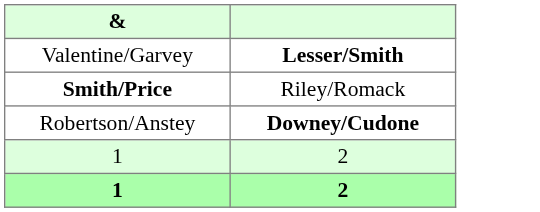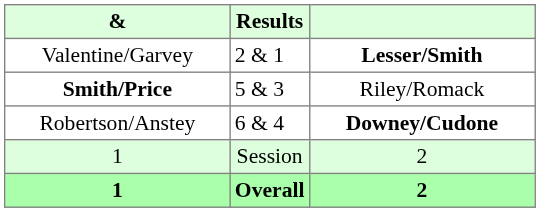 <table border="1" cellpadding="3" style="border-collapse: collapse; text-align:center;">
 <tr style="background:#ddffdd;">
 <th width=160> & </th>
+<th>Results</th>
 <th width=160></th>
 </tr>
 <tr>
 <td>Valentine/Garvey</td>
+<td align=left> 2 & 1</td>
 <td><strong>Lesser/Smith</strong></td>
 </tr>
 <tr>
 <td><strong>Smith/Price</strong></td>
+<td align=left> 5 & 3</td>
 <td>Riley/Romack</td>
 </tr>
 <tr>
 <td>Robertson/Anstey</td>
+<td align=left> 6 & 4</td>
 <td><strong>Downey/Cudone</strong></td>
 </tr>
 <tr style="background:#ddffdd;">
 <td>1</td>
+<td>Session</td>
 <td>2</td>
 </tr>
 <tr style="background:#aaffaa;">
 <th>1</th>
+<th>Overall</th>
 <th>2</th>
 </tr>
 </table>
